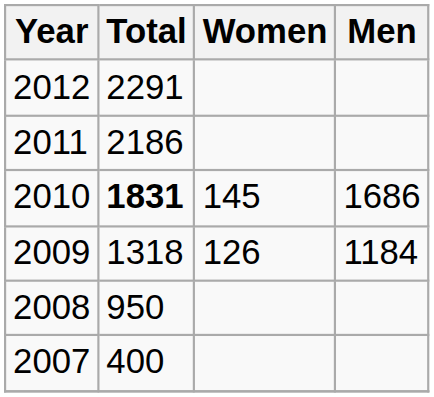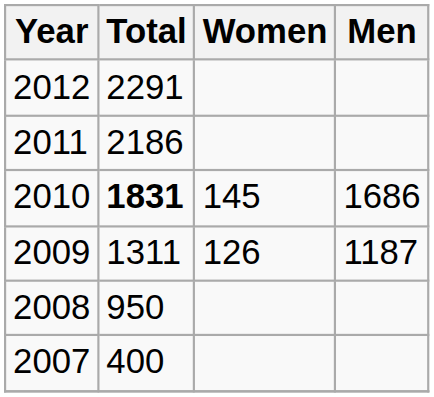 <table class="wikitable">
 <tr>
 <th>Year</th>
 <th>Total</th>
 <th>Women</th>
 <th>Men</th>
 </tr>
 <tr>
 <td>2012</td>
 <td>2291</td>
 <td></td>
 <td></td>
 </tr>
 <tr>
 <td>2011</td>
 <td>2186</td>
 <td></td>
 <td></td>
 </tr>
 <tr>
 <td>2010</td>
 <td><strong>1831</strong></td>
 <td>145</td>
 <td>1686</td>
 </tr>
 <tr>
 <td>2009</td>
-<td>1318</td>
+<td>1311</td>
 <td>126</td>
-<td>1184</td>
+<td>1187</td>
 </tr>
 <tr>
 <td>2008</td>
 <td>950</td>
 <td></td>
 <td></td>
 </tr>
 <tr>
 <td>2007</td>
 <td>400</td>
 <td></td>
 <td></td>
 </tr>
 <tr>
 </tr>
 </table>
